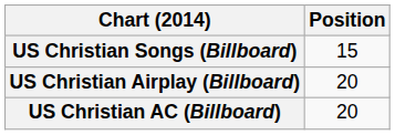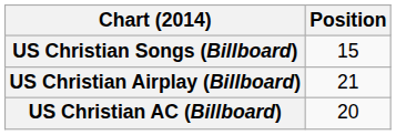 <table class="wikitable sortable plainrowheaders" style="text-align:center">
 <tr>
 <th scope="col">Chart (2014)</th>
 <th scope="col">Position</th>
 </tr>
 <tr>
 <th scope="row">US Christian Songs (<em>Billboard</em>)</th>
 <td>15</td>
 </tr>
 <tr>
 <th scope="row">US Christian Airplay (<em>Billboard</em>)</th>
-<td>20</td>
+<td>21</td>
 </tr>
 <tr>
 <th scope="row">US Christian AC (<em>Billboard</em>)</th>
 <td>20</td>
 </tr>
 </table>
